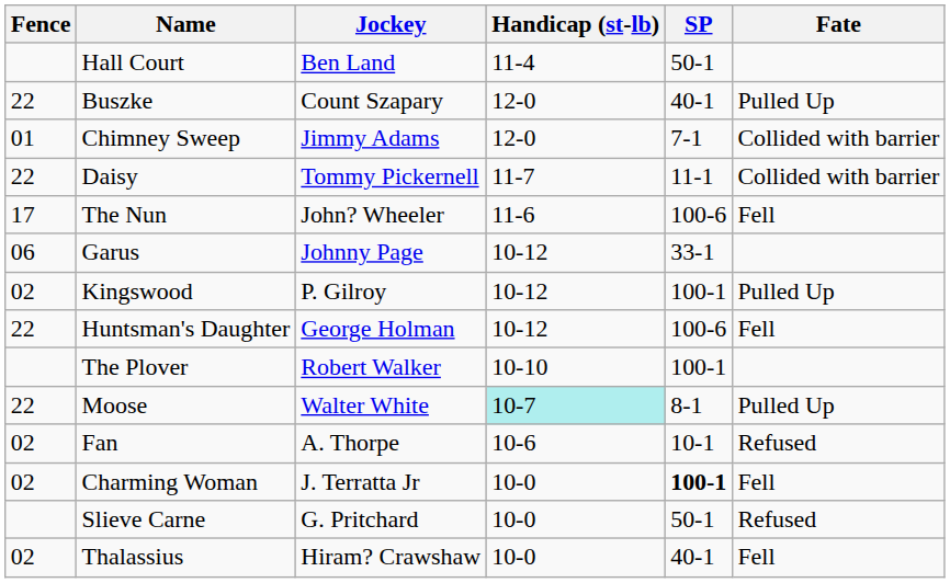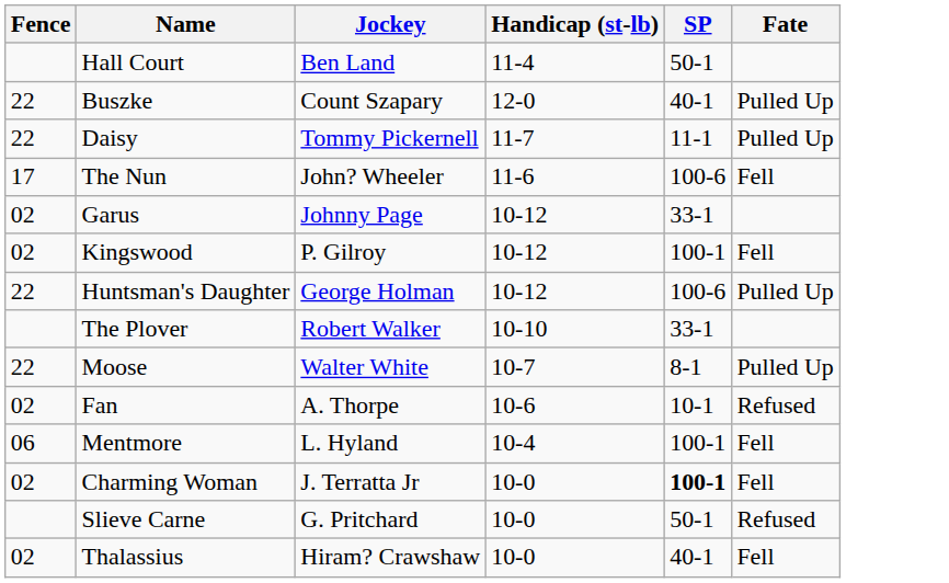 <table class="wikitable sortable">
 <tr>
 <th>Fence</th>
 <th>Name</th>
 <th><a href='#'>Jockey</a></th>
 <th>Handicap (<a href='#'>st</a>-<a href='#'>lb</a>)</th>
 <th><a href='#'>SP</a></th>
 <th>Fate</th>
 </tr>
 <tr>
 <td></td>
 <td>Hall Court</td>
 <td><a href='#'>Ben Land</a></td>
 <td>11-4</td>
 <td>50-1</td>
 <td></td>
 </tr>
 <tr>
 <td>22</td>
 <td>Buszke</td>
 <td>Count Szapary</td>
 <td>12-0</td>
 <td>40-1</td>
 <td>Pulled Up</td>
 </tr>
 <tr>
-<td>01</td>
-<td>Chimney Sweep</td>
-<td><a href='#'>Jimmy Adams</a></td>
-<td>12-0</td>
-<td>7-1</td>
-<td>Collided with barrier</td>
-</tr>
-<tr>
 <td>22</td>
 <td>Daisy</td>
 <td><a href='#'>Tommy Pickernell</a></td>
 <td>11-7</td>
 <td>11-1</td>
-<td>Collided with barrier</td>
+<td>Pulled Up</td>
 </tr>
 <tr>
 <td>17</td>
 <td>The Nun</td>
 <td>John? Wheeler</td>
 <td>11-6</td>
 <td>100-6</td>
 <td>Fell</td>
 </tr>
 <tr>
-<td>06</td>
+<td>02</td>
 <td>Garus</td>
 <td><a href='#'>Johnny Page</a></td>
 <td>10-12</td>
 <td>33-1</td>
 <td></td>
 </tr>
 <tr>
 <td>02</td>
 <td>Kingswood</td>
 <td>P. Gilroy</td>
 <td>10-12</td>
 <td>100-1</td>
-<td>Pulled Up</td>
+<td>Fell</td>
 </tr>
 <tr>
 <td>22</td>
 <td>Huntsman's Daughter</td>
 <td><a href='#'>George Holman</a></td>
 <td>10-12</td>
 <td>100-6</td>
-<td>Fell</td>
+<td>Pulled Up</td>
 </tr>
 <tr>
 <td></td>
 <td>The Plover</td>
 <td><a href='#'>Robert Walker</a></td>
 <td>10-10</td>
-<td>100-1</td>
+<td>33-1</td>
 <td></td>
 </tr>
 <tr>
 <td>22</td>
 <td>Moose</td>
 <td><a href='#'>Walter White</a></td>
-<td style="background: paleturquoise;">10-7</td>
+<td>10-7</td>
 <td>8-1</td>
 <td>Pulled Up</td>
 </tr>
 <tr>
 <td>02</td>
 <td>Fan</td>
 <td>A. Thorpe</td>
 <td>10-6</td>
 <td>10-1</td>
 <td>Refused</td>
+</tr>
+<tr>
+<td>06</td>
+<td>Mentmore</td>
+<td>L. Hyland</td>
+<td>10-4</td>
+<td>100-1</td>
+<td>Fell</td>
 </tr>
 <tr>
 <td>02</td>
 <td>Charming Woman</td>
 <td>J. Terratta Jr</td>
 <td>10-0</td>
 <td><strong>100-1</strong></td>
 <td>Fell</td>
 </tr>
 <tr>
 <td></td>
 <td>Slieve Carne</td>
 <td>G. Pritchard</td>
 <td>10-0</td>
 <td>50-1</td>
 <td>Refused</td>
 </tr>
 <tr>
 <td>02</td>
 <td>Thalassius</td>
 <td>Hiram? Crawshaw</td>
 <td>10-0</td>
 <td>40-1</td>
 <td>Fell</td>
 </tr>
 </table>
